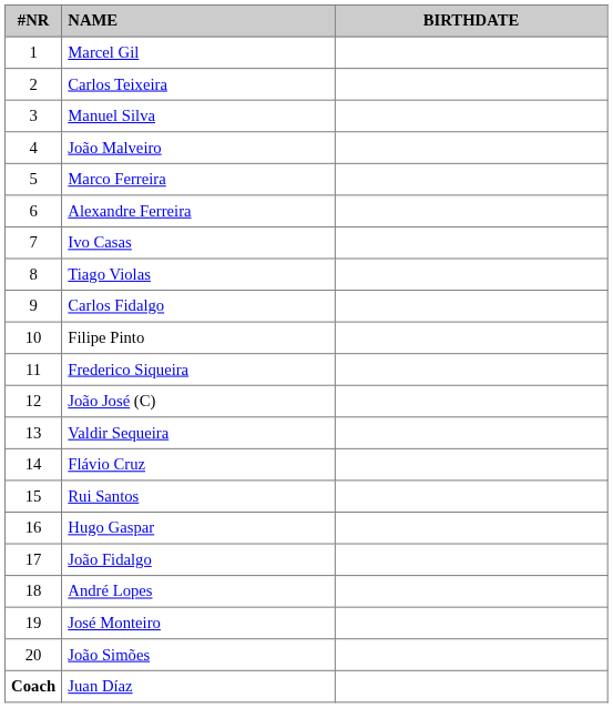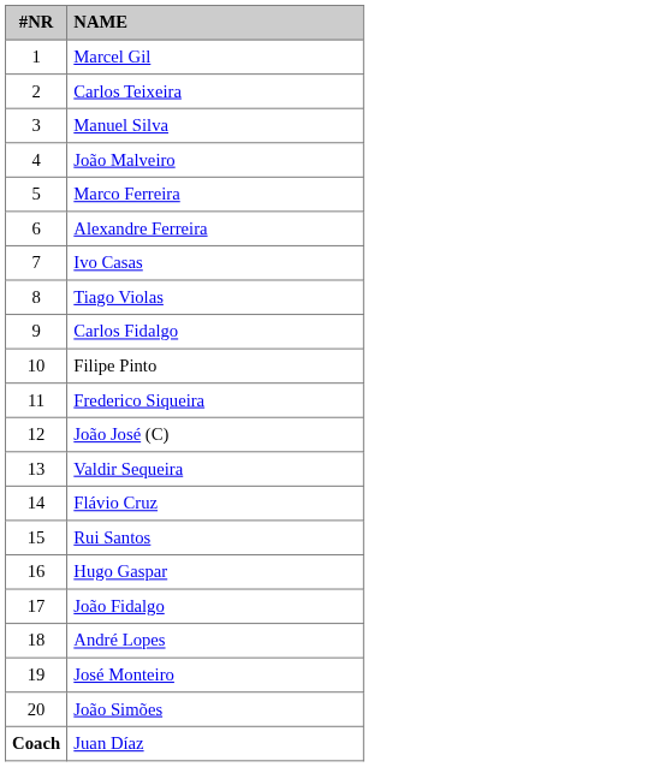 <table border="1" cellspacing="2" cellpadding="5" style="border-collapse: collapse; font-size: 90%;">
 <tr style="background:#ccc;">
 <th>#NR</th>
 <th style="text-align:left; width:16em;">NAME</th>
-<th style="text-align:center; width:16em;">BIRTHDATE</th>
 </tr>
 <tr>
 <td style="text-align:center;">1</td>
 <td><a href='#'>Marcel Gil</a></td>
-<td align="center"></td>
 </tr>
 <tr>
 <td style="text-align:center;">2</td>
 <td><a href='#'>Carlos Teixeira</a></td>
-<td align="center"></td>
 </tr>
 <tr>
 <td style="text-align:center;">3</td>
 <td><a href='#'>Manuel Silva</a></td>
-<td align="center"></td>
 </tr>
 <tr>
 <td style="text-align:center;">4</td>
 <td><a href='#'>João Malveiro</a></td>
-<td align="center"></td>
 </tr>
 <tr>
 <td style="text-align:center;">5</td>
 <td><a href='#'>Marco Ferreira</a></td>
-<td align="center"></td>
 </tr>
 <tr>
 <td style="text-align:center;">6</td>
 <td><a href='#'>Alexandre Ferreira</a></td>
-<td align="center"></td>
 </tr>
 <tr>
 <td style="text-align:center;">7</td>
 <td><a href='#'>Ivo Casas</a></td>
-<td align="center"></td>
 </tr>
 <tr>
 <td style="text-align:center;">8</td>
 <td><a href='#'>Tiago Violas</a></td>
-<td align="center"></td>
 </tr>
 <tr>
 <td style="text-align:center;">9</td>
 <td><a href='#'>Carlos Fidalgo</a></td>
-<td align="center"></td>
 </tr>
 <tr>
 <td style="text-align:center;">10</td>
 <td>Filipe Pinto</td>
-<td align="center"></td>
 </tr>
 <tr>
 <td style="text-align:center;">11</td>
 <td><a href='#'>Frederico Siqueira</a></td>
-<td align="center"></td>
 </tr>
 <tr>
 <td style="text-align:center;">12</td>
 <td><a href='#'>João José</a> (C)</td>
-<td align="center"></td>
 </tr>
 <tr>
 <td style="text-align:center;">13</td>
 <td><a href='#'>Valdir Sequeira</a></td>
-<td align="center"></td>
 </tr>
 <tr>
 <td style="text-align:center;">14</td>
 <td><a href='#'>Flávio Cruz</a></td>
-<td align="center"></td>
 </tr>
 <tr>
 <td style="text-align:center;">15</td>
 <td><a href='#'>Rui Santos</a></td>
-<td align="center"></td>
 </tr>
 <tr>
 <td style="text-align:center;">16</td>
 <td><a href='#'>Hugo Gaspar</a></td>
-<td align="center"></td>
 </tr>
 <tr>
 <td style="text-align:center;">17</td>
 <td><a href='#'>João Fidalgo</a></td>
-<td align="center"></td>
 </tr>
 <tr>
 <td style="text-align:center;">18</td>
 <td><a href='#'>André Lopes</a></td>
-<td align="center"></td>
 </tr>
 <tr>
 <td style="text-align:center;">19</td>
 <td><a href='#'>José Monteiro</a></td>
-<td align="center"></td>
 </tr>
 <tr>
 <td style="text-align:center;">20</td>
 <td><a href='#'>João Simões</a></td>
-<td align="center"></td>
 </tr>
 <tr>
 <td style="text-align:center;"><strong>Coach</strong></td>
 <td><a href='#'>Juan Díaz</a></td>
-<td align="center"></td>
 </tr>
 </table>
